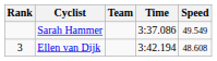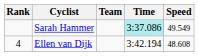 <table class="wikitable sortable" style="text-align:center;">
 <tr>
 <th>Rank</th>
 <th class="unsortable">Cyclist</th>
 <th>Team</th>
 <th>Time</th>
 <th>Speed</th>
 </tr>
 <tr>
 <td align=center></td>
 <td align="left"><a href='#'>Sarah Hammer</a></td>
 <td align="left"></td>
-<td>3:37.086</td>
+<td style="background: paleturquoise;">3:37.086</td>
 <td><small>49.549</small></td>
 </tr>
 <tr>
-<td align=center>3</td>
+<td align=center>4</td>
 <td align="left"><a href='#'>Ellen van Dijk</a></td>
 <td align="left"></td>
 <td>3:42.194</td>
 <td><small>48.608</small></td>
 </tr>
 </table>
